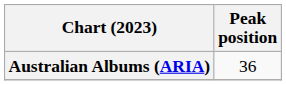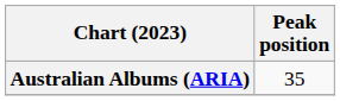 <table class="wikitable sortable plainrowheaders" style="text-align:center">
 <tr>
 <th scope="col">Chart (2023)</th>
 <th scope="col">Peak<br>position</th>
 </tr>
 <tr>
 <th scope="row">Australian Albums (<a href='#'>ARIA</a>)</th>
-<td>36</td>
+<td>35</td>
 </tr>
 <tr>
 </tr>
 <tr>
 </tr>
 <tr>
 </tr>
 </table>
